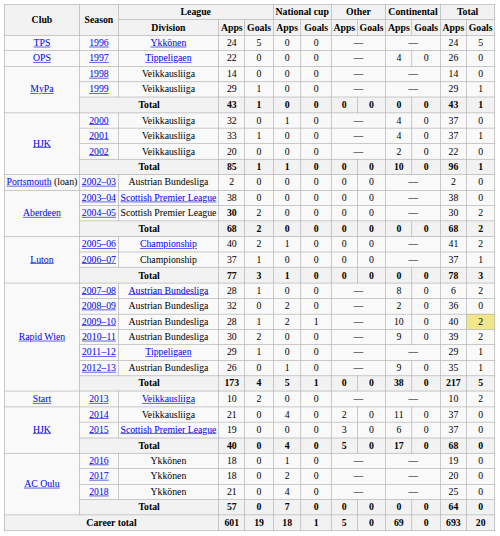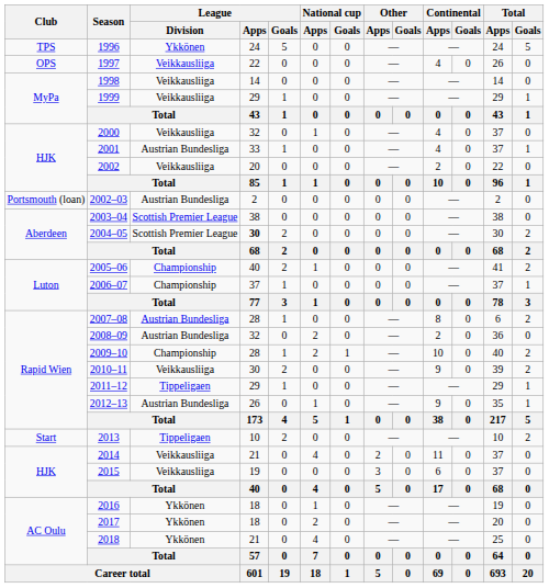 <table class="wikitable" style="text-align:center">
 <tr>
 <th rowspan="2">Club</th>
 <th rowspan="2">Season</th>
 <th colspan="3">League</th>
 <th colspan="2">National cup</th>
 <th colspan="2">Other</th>
 <th colspan="2">Continental</th>
 <th colspan="2">Total</th>
 </tr>
 <tr>
 <th>Division</th>
 <th>Apps</th>
 <th>Goals</th>
 <th>Apps</th>
 <th>Goals</th>
 <th>Apps</th>
 <th>Goals</th>
 <th>Apps</th>
 <th>Goals</th>
 <th>Apps</th>
 <th>Goals</th>
 </tr>
 <tr>
 <td><a href='#'>TPS</a></td>
 <td><a href='#'>1996</a></td>
 <td><a href='#'>Ykkönen</a></td>
 <td>24</td>
 <td>5</td>
 <td>0</td>
 <td>0</td>
 <td colspan="2">—</td>
 <td colspan="2">—</td>
 <td>24</td>
 <td>5</td>
 </tr>
 <tr>
 <td><a href='#'>OPS</a></td>
 <td><a href='#'>1997</a></td>
-<td><a href='#'>Tippeligaen</a></td>
+<td><a href='#'>Veikkausliiga</a></td>
 <td>22</td>
 <td>0</td>
 <td>0</td>
 <td>0</td>
 <td colspan="2">—</td>
 <td>4</td>
 <td>0</td>
 <td>26</td>
 <td>0</td>
 </tr>
 <tr>
 <td rowspan=3><a href='#'>MyPa</a></td>
 <td><a href='#'>1998</a></td>
 <td>Veikkausliiga</td>
 <td>14</td>
 <td>0</td>
 <td>0</td>
 <td>0</td>
 <td colspan="2">—</td>
 <td colspan="2">—</td>
 <td>14</td>
 <td>0</td>
 </tr>
 <tr>
 <td><a href='#'>1999</a></td>
 <td>Veikkausliiga</td>
 <td>29</td>
 <td>1</td>
 <td>0</td>
 <td>0</td>
 <td colspan="2">—</td>
 <td colspan="2">—</td>
 <td>29</td>
 <td>1</td>
 </tr>
 <tr>
 <th colspan="2">Total</th>
 <th>43</th>
 <th>1</th>
 <th>0</th>
 <th>0</th>
 <th>0</th>
 <th>0</th>
 <th>0</th>
 <th>0</th>
 <th>43</th>
 <th>1</th>
 </tr>
 <tr>
 <td rowspan=4><a href='#'>HJK</a></td>
 <td><a href='#'>2000</a></td>
 <td>Veikkausliiga</td>
 <td>32</td>
 <td>0</td>
 <td>1</td>
 <td>0</td>
 <td colspan="2">—</td>
 <td>4</td>
 <td>0</td>
 <td>37</td>
 <td>0</td>
 </tr>
 <tr>
 <td><a href='#'>2001</a></td>
-<td>Veikkausliiga</td>
+<td>Austrian Bundesliga</td>
 <td>33</td>
 <td>1</td>
 <td>0</td>
 <td>0</td>
 <td colspan="2">—</td>
 <td>4</td>
 <td>0</td>
 <td>37</td>
 <td>1</td>
 </tr>
 <tr>
 <td><a href='#'>2002</a></td>
 <td>Veikkausliiga</td>
 <td>20</td>
 <td>0</td>
 <td>0</td>
 <td>0</td>
 <td colspan="2">—</td>
 <td>2</td>
 <td>0</td>
 <td>22</td>
 <td>0</td>
 </tr>
 <tr>
 <th colspan="2">Total</th>
 <th>85</th>
 <th>1</th>
 <th>1</th>
 <th>0</th>
 <th>0</th>
 <th>0</th>
 <th>10</th>
 <th>0</th>
 <th>96</th>
 <th>1</th>
 </tr>
 <tr>
 <td><a href='#'>Portsmouth</a> (loan)</td>
 <td><a href='#'>2002–03</a></td>
 <td>Austrian Bundesliga</td>
 <td>2</td>
 <td>0</td>
 <td>0</td>
 <td>0</td>
 <td>0</td>
 <td>0</td>
 <td colspan="2">—</td>
 <td>2</td>
 <td>0</td>
 </tr>
 <tr>
 <td rowspan=3><a href='#'>Aberdeen</a></td>
 <td><a href='#'>2003–04</a></td>
 <td><a href='#'>Scottish Premier League</a></td>
 <td>38</td>
 <td>0</td>
 <td>0</td>
 <td>0</td>
 <td>0</td>
 <td>0</td>
 <td colspan="2">—</td>
 <td>38</td>
 <td>0</td>
 </tr>
 <tr>
 <td><a href='#'>2004–05</a></td>
 <td>Scottish Premier League</td>
 <td><strong>30</strong></td>
 <td>2</td>
 <td>0</td>
 <td>0</td>
 <td>0</td>
 <td>0</td>
 <td colspan="2">—</td>
 <td>30</td>
 <td>2</td>
 </tr>
 <tr>
 <th colspan="2">Total</th>
 <th>68</th>
 <th>2</th>
 <th>0</th>
 <th>0</th>
 <th>0</th>
 <th>0</th>
 <th>0</th>
 <th>0</th>
 <th>68</th>
 <th>2</th>
 </tr>
 <tr>
 <td rowspan=3><a href='#'>Luton</a></td>
 <td><a href='#'>2005–06</a></td>
 <td><a href='#'>Championship</a></td>
 <td>40</td>
 <td>2</td>
 <td>1</td>
 <td>0</td>
 <td>0</td>
 <td>0</td>
 <td colspan="2">—</td>
 <td>41</td>
 <td>2</td>
 </tr>
 <tr>
 <td><a href='#'>2006–07</a></td>
 <td>Championship</td>
 <td>37</td>
 <td>1</td>
 <td>0</td>
 <td>0</td>
 <td>0</td>
 <td>0</td>
 <td colspan="2">—</td>
 <td>37</td>
 <td>1</td>
 </tr>
 <tr>
 <th colspan="2">Total</th>
 <th>77</th>
 <th>3</th>
 <th>1</th>
 <th>0</th>
 <th>0</th>
 <th>0</th>
 <th>0</th>
 <th>0</th>
 <th>78</th>
 <th>3</th>
 </tr>
 <tr>
 <td rowspan="7"><a href='#'>Rapid Wien</a></td>
 <td><a href='#'>2007–08</a></td>
 <td><a href='#'>Austrian Bundesliga</a></td>
 <td>28</td>
 <td>1</td>
 <td>0</td>
 <td>0</td>
 <td colspan="2">—</td>
 <td>8</td>
 <td>0</td>
 <td>6</td>
 <td>2</td>
 </tr>
 <tr>
 <td><a href='#'>2008–09</a></td>
 <td>Austrian Bundesliga</td>
 <td>32</td>
 <td>0</td>
 <td>2</td>
 <td>0</td>
 <td colspan="2">—</td>
 <td>2</td>
 <td>0</td>
 <td>36</td>
 <td>0</td>
 </tr>
 <tr>
 <td><a href='#'>2009–10</a></td>
-<td>Austrian Bundesliga</td>
+<td>Championship</td>
 <td>28</td>
 <td>1</td>
 <td>2</td>
 <td>1</td>
 <td colspan="2">—</td>
 <td>10</td>
 <td>0</td>
 <td>40</td>
-<td style="background: khaki;">2</td>
+<td>2</td>
 </tr>
 <tr>
 <td><a href='#'>2010–11</a></td>
-<td>Austrian Bundesliga</td>
+<td>Veikkausliiga</td>
 <td>30</td>
 <td>2</td>
 <td>0</td>
 <td>0</td>
 <td colspan="2">—</td>
 <td>9</td>
 <td>0</td>
 <td>39</td>
 <td>2</td>
 </tr>
 <tr>
 <td><a href='#'>2011–12</a></td>
 <td><a href='#'>Tippeligaen</a></td>
 <td>29</td>
 <td>1</td>
 <td>0</td>
 <td>0</td>
 <td colspan="2">—</td>
 <td colspan="2">—</td>
 <td>29</td>
 <td>1</td>
 </tr>
 <tr>
 <td><a href='#'>2012–13</a></td>
 <td>Austrian Bundesliga</td>
 <td>26</td>
 <td>0</td>
 <td>1</td>
 <td>0</td>
 <td colspan="2">—</td>
 <td>9</td>
 <td>0</td>
 <td>35</td>
 <td>1</td>
 </tr>
 <tr>
 <th colspan="2">Total</th>
 <th>173</th>
 <th>4</th>
 <th>5</th>
 <th>1</th>
 <th>0</th>
 <th>0</th>
 <th>38</th>
 <th>0</th>
 <th>217</th>
 <th>5</th>
 </tr>
 <tr>
 <td><a href='#'>Start</a></td>
 <td><a href='#'>2013</a></td>
-<td><a href='#'>Veikkausliiga</a></td>
+<td><a href='#'>Tippeligaen</a></td>
 <td>10</td>
 <td>2</td>
 <td>0</td>
 <td>0</td>
 <td colspan="2">—</td>
 <td colspan="2">—</td>
 <td>10</td>
 <td>2</td>
 </tr>
 <tr>
 <td rowspan=3><a href='#'>HJK</a></td>
 <td><a href='#'>2014</a></td>
 <td>Veikkausliiga</td>
 <td>21</td>
 <td>0</td>
 <td>4</td>
 <td>0</td>
 <td>2</td>
 <td>0</td>
 <td>11</td>
 <td>0</td>
 <td>37</td>
 <td>0</td>
 </tr>
 <tr>
 <td><a href='#'>2015</a></td>
-<td><a href='#'>Scottish Premier League</a></td>
+<td>Veikkausliiga</td>
 <td>19</td>
 <td>0</td>
 <td>0</td>
 <td>0</td>
 <td>3</td>
 <td>0</td>
 <td>6</td>
 <td>0</td>
 <td>37</td>
 <td>0</td>
 </tr>
 <tr>
 <th colspan="2">Total</th>
 <th>40</th>
 <th>0</th>
 <th>4</th>
 <th>0</th>
 <th>5</th>
 <th>0</th>
 <th>17</th>
 <th>0</th>
 <th>68</th>
 <th>0</th>
 </tr>
 <tr>
 <td rowspan=4><a href='#'>AC Oulu</a></td>
 <td><a href='#'>2016</a></td>
 <td>Ykkönen</td>
 <td>18</td>
 <td>0</td>
 <td>1</td>
 <td>0</td>
 <td colspan="2">—</td>
 <td colspan="2">—</td>
 <td>19</td>
 <td>0</td>
 </tr>
 <tr>
 <td><a href='#'>2017</a></td>
 <td>Ykkönen</td>
 <td>18</td>
 <td>0</td>
 <td>2</td>
 <td>0</td>
 <td colspan="2">—</td>
 <td colspan="2">—</td>
 <td>20</td>
 <td>0</td>
 </tr>
 <tr>
 <td><a href='#'>2018</a></td>
 <td>Ykkönen</td>
 <td>21</td>
 <td>0</td>
 <td>4</td>
 <td>0</td>
 <td colspan="2">—</td>
 <td colspan="2">—</td>
 <td>25</td>
 <td>0</td>
 </tr>
 <tr>
 <th colspan="2">Total</th>
 <th>57</th>
 <th>0</th>
 <th>7</th>
 <th>0</th>
 <th>0</th>
 <th>0</th>
 <th>0</th>
 <th>0</th>
 <th>64</th>
 <th>0</th>
 </tr>
 <tr>
 <th colspan="3">Career total</th>
 <th>601</th>
 <th>19</th>
 <th>18</th>
 <th>1</th>
 <th>5</th>
 <th>0</th>
 <th>69</th>
 <th>0</th>
 <th>693</th>
 <th>20</th>
 </tr>
 </table>
